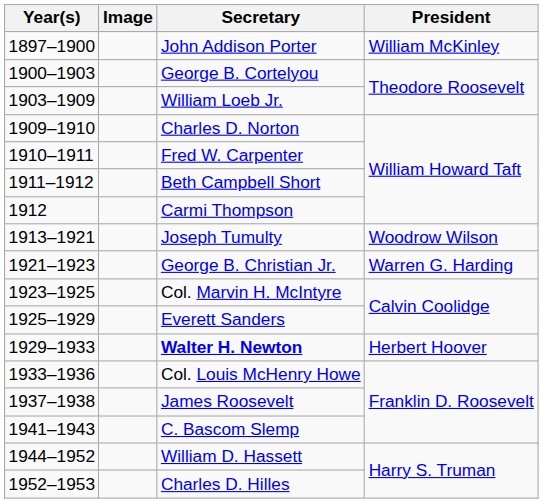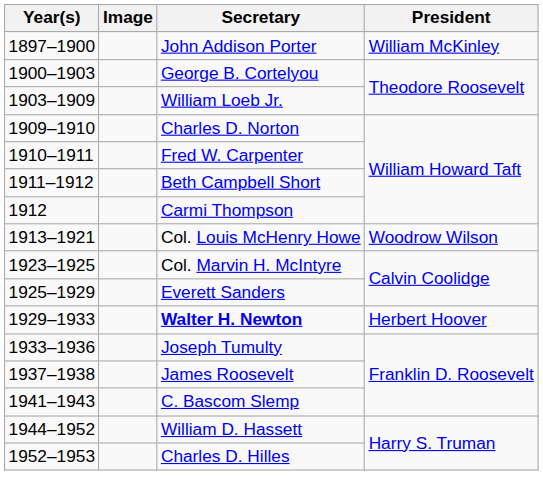 <table class="wikitable">
 <tr>
 <th>Year(s)</th>
 <th>Image</th>
 <th>Secretary</th>
 <th>President</th>
 </tr>
 <tr>
 <td>1897–1900</td>
 <td></td>
 <td><a href='#'>John Addison Porter</a></td>
 <td rowspan=2><a href='#'>William McKinley</a></td>
 </tr>
 <tr>
 <td rowspan=2>1900–1903</td>
 <td rowspan=2></td>
 <td rowspan=2><a href='#'>George B. Cortelyou</a></td>
 </tr>
 <tr>
 <td rowspan=2><a href='#'>Theodore Roosevelt</a></td>
 </tr>
 <tr>
 <td>1903–1909</td>
 <td></td>
 <td><a href='#'>William Loeb Jr.</a></td>
 </tr>
 <tr>
 <td>1909–1910</td>
 <td></td>
 <td><a href='#'>Charles D. Norton</a></td>
 <td rowspan=4><a href='#'>William Howard Taft</a></td>
 </tr>
 <tr>
 <td>1910–1911</td>
 <td></td>
 <td><a href='#'>Fred W. Carpenter</a></td>
 </tr>
 <tr>
 <td>1911–1912</td>
 <td></td>
 <td><a href='#'>Beth Campbell Short</a></td>
 </tr>
 <tr>
 <td>1912</td>
 <td></td>
 <td><a href='#'>Carmi Thompson</a></td>
 </tr>
 <tr>
 <td>1913–1921</td>
 <td></td>
-<td><a href='#'>Joseph Tumulty</a></td>
+<td>Col. <a href='#'>Louis McHenry Howe</a></td>
 <td><a href='#'>Woodrow Wilson</a></td>
-</tr>
-<tr>
-<td>1921–1923</td>
-<td></td>
-<td><a href='#'>George B. Christian Jr.</a></td>
-<td><a href='#'>Warren G. Harding</a></td>
 </tr>
 <tr>
 <td>1923–1925</td>
 <td></td>
 <td>Col. <a href='#'>Marvin H. McIntyre</a></td>
 <td rowspan=2><a href='#'>Calvin Coolidge</a></td>
 </tr>
 <tr>
 <td>1925–1929</td>
 <td></td>
 <td><a href='#'>Everett Sanders</a></td>
 </tr>
 <tr>
 <td>1929–1933</td>
 <td></td>
 <td><strong><a href='#'>Walter H. Newton</a></strong></td>
 <td><a href='#'>Herbert Hoover</a></td>
 </tr>
 <tr>
 <td>1933–1936</td>
 <td></td>
-<td>Col. <a href='#'>Louis McHenry Howe</a></td>
+<td><a href='#'>Joseph Tumulty</a></td>
 <td rowspan=4><a href='#'>Franklin D. Roosevelt</a></td>
 </tr>
 <tr>
 <td>1937–1938</td>
 <td></td>
 <td><a href='#'>James Roosevelt</a></td>
 </tr>
 <tr>
 <td>1941–1943</td>
 <td></td>
 <td><a href='#'>C. Bascom Slemp</a></td>
 </tr>
 <tr>
 <td rowspan=2>1944–1952</td>
 <td rowspan=2></td>
 <td rowspan=2><a href='#'>William D. Hassett</a></td>
 </tr>
 <tr>
 <td rowspan=2><a href='#'>Harry S. Truman</a></td>
 </tr>
 <tr>
 <td>1952–1953</td>
 <td></td>
 <td><a href='#'>Charles D. Hilles</a></td>
 </tr>
 </table>
